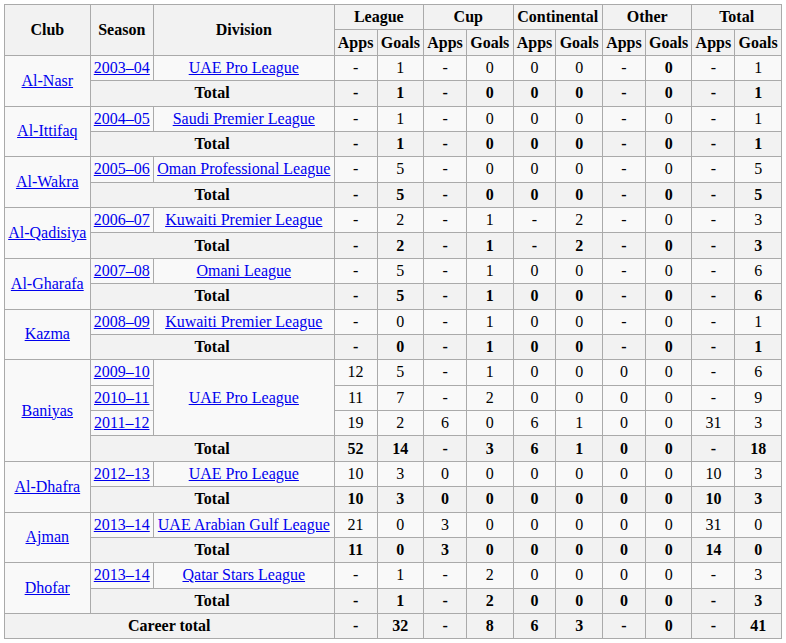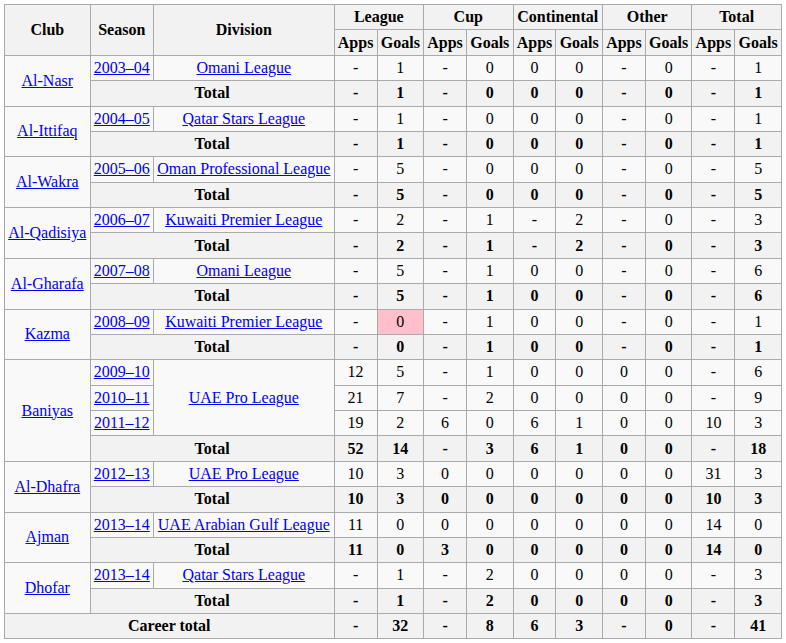 <table class="wikitable" style="text-align: center;">
 <tr>
 <th rowspan="2">Club</th>
 <th rowspan="2">Season</th>
 <th rowspan="2">Division</th>
 <th colspan="2">League</th>
 <th colspan="2">Cup</th>
 <th colspan="2">Continental</th>
 <th colspan="2">Other</th>
 <th colspan="2">Total</th>
 </tr>
 <tr>
 <th>Apps</th>
 <th>Goals</th>
 <th>Apps</th>
 <th>Goals</th>
 <th>Apps</th>
 <th>Goals</th>
 <th>Apps</th>
 <th>Goals</th>
 <th>Apps</th>
 <th>Goals</th>
 </tr>
 <tr>
 <td rowspan="2"><a href='#'>Al-Nasr</a></td>
 <td><a href='#'>2003–04</a></td>
-<td rowspan="1"><a href='#'>UAE Pro League</a></td>
+<td rowspan="1"><a href='#'>Omani League</a></td>
 <td>-</td>
 <td>1</td>
 <td>-</td>
 <td>0</td>
 <td>0</td>
 <td>0</td>
 <td>-</td>
-<td><strong>0</strong></td>
+<td>0</td>
 <td>-</td>
 <td>1</td>
 </tr>
 <tr>
 <th colspan="2">Total</th>
 <th>-</th>
 <th>1</th>
 <th>-</th>
 <th>0</th>
 <th>0</th>
 <th>0</th>
 <th>-</th>
 <th>0</th>
 <th>-</th>
 <th>1</th>
 </tr>
 <tr>
 <td rowspan="2"><a href='#'>Al-Ittifaq</a></td>
 <td><a href='#'>2004–05</a></td>
-<td rowspan="1"><a href='#'>Saudi Premier League</a></td>
+<td rowspan="1"><a href='#'>Qatar Stars League</a></td>
 <td>-</td>
 <td>1</td>
 <td>-</td>
 <td>0</td>
 <td>0</td>
 <td>0</td>
 <td>-</td>
 <td>0</td>
 <td>-</td>
 <td>1</td>
 </tr>
 <tr>
 <th colspan="2">Total</th>
 <th>-</th>
 <th>1</th>
 <th>-</th>
 <th>0</th>
 <th>0</th>
 <th>0</th>
 <th>-</th>
 <th>0</th>
 <th>-</th>
 <th>1</th>
 </tr>
 <tr>
 <td rowspan="2"><a href='#'>Al-Wakra</a></td>
 <td><a href='#'>2005–06</a></td>
 <td rowspan="1"><a href='#'>Oman Professional League</a></td>
 <td>-</td>
 <td>5</td>
 <td>-</td>
 <td>0</td>
 <td>0</td>
 <td>0</td>
 <td>-</td>
 <td>0</td>
 <td>-</td>
 <td>5</td>
 </tr>
 <tr>
 <th colspan="2">Total</th>
 <th>-</th>
 <th>5</th>
 <th>-</th>
 <th>0</th>
 <th>0</th>
 <th>0</th>
 <th>-</th>
 <th>0</th>
 <th>-</th>
 <th>5</th>
 </tr>
 <tr>
 <td rowspan="2"><a href='#'>Al-Qadisiya</a></td>
 <td><a href='#'>2006–07</a></td>
 <td rowspan="1"><a href='#'>Kuwaiti Premier League</a></td>
 <td>-</td>
 <td>2</td>
 <td>-</td>
 <td>1</td>
 <td>-</td>
 <td>2</td>
 <td>-</td>
 <td>0</td>
 <td>-</td>
 <td>3</td>
 </tr>
 <tr>
 <th colspan="2">Total</th>
 <th>-</th>
 <th>2</th>
 <th>-</th>
 <th>1</th>
 <th>-</th>
 <th>2</th>
 <th>-</th>
 <th>0</th>
 <th>-</th>
 <th>3</th>
 </tr>
 <tr>
 <td rowspan="2"><a href='#'>Al-Gharafa</a></td>
 <td><a href='#'>2007–08</a></td>
 <td rowspan="1"><a href='#'>Omani League</a></td>
 <td>-</td>
 <td>5</td>
 <td>-</td>
 <td>1</td>
 <td>0</td>
 <td>0</td>
 <td>-</td>
 <td>0</td>
 <td>-</td>
 <td>6</td>
 </tr>
 <tr>
 <th colspan="2">Total</th>
 <th>-</th>
 <th>5</th>
 <th>-</th>
 <th>1</th>
 <th>0</th>
 <th>0</th>
 <th>-</th>
 <th>0</th>
 <th>-</th>
 <th>6</th>
 </tr>
 <tr>
 <td rowspan="2"><a href='#'>Kazma</a></td>
 <td><a href='#'>2008–09</a></td>
 <td rowspan="1"><a href='#'>Kuwaiti Premier League</a></td>
 <td>-</td>
-<td>0</td>
+<td style="background: pink;">0</td>
 <td>-</td>
 <td>1</td>
 <td>0</td>
 <td>0</td>
 <td>-</td>
 <td>0</td>
 <td>-</td>
 <td>1</td>
 </tr>
 <tr>
 <th colspan="2">Total</th>
 <th>-</th>
 <th>0</th>
 <th>-</th>
 <th>1</th>
 <th>0</th>
 <th>0</th>
 <th>-</th>
 <th>0</th>
 <th>-</th>
 <th>1</th>
 </tr>
 <tr>
 <td rowspan="4"><a href='#'>Baniyas</a></td>
 <td><a href='#'>2009–10</a></td>
 <td rowspan="3"><a href='#'>UAE Pro League</a></td>
 <td>12</td>
 <td>5</td>
 <td>-</td>
 <td>1</td>
 <td>0</td>
 <td>0</td>
 <td>0</td>
 <td>0</td>
 <td>-</td>
 <td>6</td>
 </tr>
 <tr>
 <td><a href='#'>2010–11</a></td>
-<td>11</td>
+<td>21</td>
 <td>7</td>
 <td>-</td>
 <td>2</td>
 <td>0</td>
 <td>0</td>
 <td>0</td>
 <td>0</td>
 <td>-</td>
 <td>9</td>
 </tr>
 <tr>
 <td><a href='#'>2011–12</a></td>
 <td>19</td>
 <td>2</td>
 <td>6</td>
 <td>0</td>
 <td>6</td>
 <td>1</td>
 <td>0</td>
 <td>0</td>
-<td>31</td>
+<td>10</td>
 <td>3</td>
 </tr>
 <tr>
 <th colspan="2">Total</th>
 <th>52</th>
 <th>14</th>
 <th>-</th>
 <th>3</th>
 <th>6</th>
 <th>1</th>
 <th>0</th>
 <th>0</th>
 <th>-</th>
 <th>18</th>
 </tr>
 <tr>
 <td rowspan="2"><a href='#'>Al-Dhafra</a></td>
 <td><a href='#'>2012–13</a></td>
 <td rowspan="1"><a href='#'>UAE Pro League</a></td>
 <td>10</td>
 <td>3</td>
 <td>0</td>
 <td>0</td>
 <td>0</td>
 <td>0</td>
 <td>0</td>
 <td>0</td>
-<td>10</td>
+<td>31</td>
 <td>3</td>
 </tr>
 <tr>
 <th colspan="2">Total</th>
 <th>10</th>
 <th>3</th>
 <th>0</th>
 <th>0</th>
 <th>0</th>
 <th>0</th>
 <th>0</th>
 <th>0</th>
 <th>10</th>
 <th>3</th>
 </tr>
 <tr>
 <td rowspan="2"><a href='#'>Ajman</a></td>
 <td><a href='#'>2013–14</a></td>
 <td rowspan="1"><a href='#'>UAE Arabian Gulf League</a></td>
-<td>21</td>
-<td>0</td>
-<td>3</td>
+<td>11</td>
 <td>0</td>
 <td>0</td>
 <td>0</td>
 <td>0</td>
 <td>0</td>
-<td>31</td>
+<td>0</td>
+<td>0</td>
+<td>14</td>
 <td>0</td>
 </tr>
 <tr>
 <th colspan="2">Total</th>
 <th>11</th>
 <th>0</th>
 <th>3</th>
 <th>0</th>
 <th>0</th>
 <th>0</th>
 <th>0</th>
 <th>0</th>
 <th>14</th>
 <th>0</th>
 </tr>
 <tr>
 <td rowspan="2"><a href='#'>Dhofar</a></td>
 <td><a href='#'>2013–14</a></td>
 <td rowspan="1"><a href='#'>Qatar Stars League</a></td>
 <td>-</td>
 <td>1</td>
 <td>-</td>
 <td>2</td>
 <td>0</td>
 <td>0</td>
 <td>0</td>
 <td>0</td>
 <td>-</td>
 <td>3</td>
 </tr>
 <tr>
 <th colspan="2">Total</th>
 <th>-</th>
 <th>1</th>
 <th>-</th>
 <th>2</th>
 <th>0</th>
 <th>0</th>
 <th>0</th>
 <th>0</th>
 <th>-</th>
 <th>3</th>
 </tr>
 <tr>
 <th colspan="3">Career total</th>
 <th>-</th>
 <th>32</th>
 <th>-</th>
 <th>8</th>
 <th>6</th>
 <th>3</th>
 <th>-</th>
 <th>0</th>
 <th>-</th>
 <th>41</th>
 </tr>
 </table>
